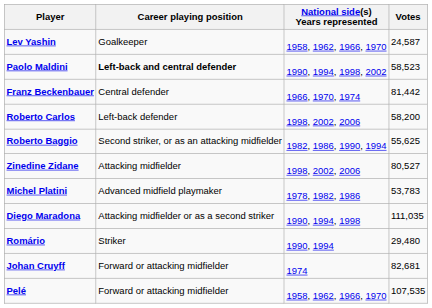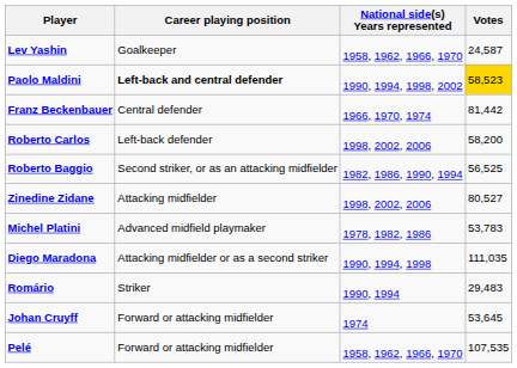 <table class="wikitable" style="font-size: 92.5%;">
 <tr style="white-space: nowrap;">
 <th>Player</th>
 <th>Career playing position</th>
 <th><a href='#'>National side</a>(s)<br>Years represented</th>
 <th>Votes</th>
 </tr>
 <tr>
 <td><strong><a href='#'>Lev Yashin</a></strong></td>
 <td>Goalkeeper</td>
 <td><br><a href='#'>1958</a>, <a href='#'>1962</a>, <a href='#'>1966</a>, <a href='#'>1970</a></td>
 <td>24,587</td>
 </tr>
 <tr>
 <td><strong><a href='#'>Paolo Maldini</a></strong></td>
 <td><strong>Left-back and central defender</strong></td>
 <td><br><a href='#'>1990</a>, <a href='#'>1994</a>, <a href='#'>1998</a>, <a href='#'>2002</a></td>
-<td>58,523</td>
+<td style="background: gold;">58,523</td>
 </tr>
 <tr>
 <td><strong><a href='#'>Franz Beckenbauer</a></strong></td>
 <td>Central defender</td>
 <td><br><a href='#'>1966</a>, <a href='#'>1970</a>, <a href='#'>1974</a></td>
 <td>81,442</td>
 </tr>
 <tr>
 <td><strong><a href='#'>Roberto Carlos</a></strong></td>
 <td>Left-back defender</td>
 <td><br><a href='#'>1998</a>, <a href='#'>2002</a>, <a href='#'>2006</a></td>
 <td>58,200</td>
 </tr>
 <tr>
 <td><strong><a href='#'>Roberto Baggio</a></strong></td>
 <td>Second striker, or as an attacking midfielder</td>
 <td><br><a href='#'>1982</a>, <a href='#'>1986</a>, <a href='#'>1990</a>, <a href='#'>1994</a></td>
-<td>55,625</td>
+<td>56,525</td>
 </tr>
 <tr>
 <td><strong><a href='#'>Zinedine Zidane</a></strong></td>
 <td>Attacking midfielder</td>
 <td><br><a href='#'>1998</a>, <a href='#'>2002</a>, <a href='#'>2006</a></td>
 <td>80,527</td>
 </tr>
 <tr>
 <td><strong><a href='#'>Michel Platini</a></strong></td>
 <td>Advanced midfield playmaker</td>
 <td><br><a href='#'>1978</a>, <a href='#'>1982</a>, <a href='#'>1986</a></td>
 <td>53,783</td>
 </tr>
 <tr>
 <td><strong><a href='#'>Diego Maradona</a></strong></td>
 <td>Attacking midfielder or as a second striker</td>
 <td><br><a href='#'>1990</a>, <a href='#'>1994</a>, <a href='#'>1998</a></td>
 <td>111,035</td>
 </tr>
 <tr>
 <td><strong><a href='#'>Romário</a></strong></td>
 <td>Striker</td>
 <td><br><a href='#'>1990</a>, <a href='#'>1994</a></td>
-<td>29,480</td>
+<td>29,483</td>
 </tr>
 <tr>
 <td><strong><a href='#'>Johan Cruyff</a></strong></td>
 <td>Forward or attacking midfielder</td>
 <td><br><a href='#'>1974</a></td>
-<td>82,681</td>
+<td>53,645</td>
 </tr>
 <tr>
 <td><strong><a href='#'>Pelé</a></strong></td>
 <td>Forward or attacking midfielder</td>
 <td><br><a href='#'>1958</a>, <a href='#'>1962</a>, <a href='#'>1966</a>, <a href='#'>1970</a></td>
 <td>107,535</td>
 </tr>
 </table>
